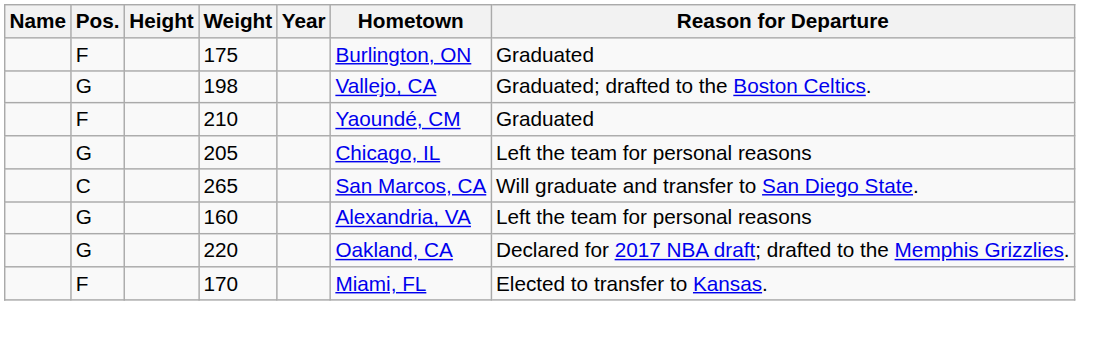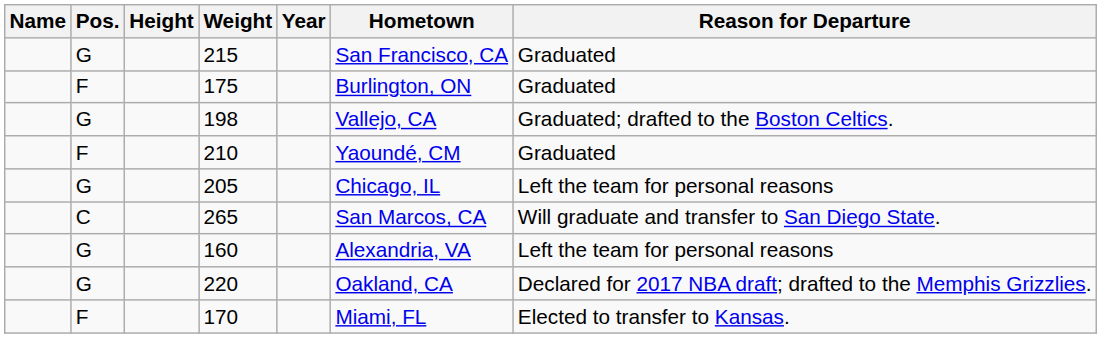 <table class="wikitable sortable" style="font-size:90%;" border="1">
 <tr>
 <th>Name</th>
 <th>Pos.</th>
 <th>Height</th>
 <th>Weight</th>
 <th>Year</th>
 <th>Hometown</th>
 <th ! class="unsortable">Reason for Departure</th>
+</tr>
+<tr>
+<td></td>
+<td>G</td>
+<td></td>
+<td>215</td>
+<td></td>
+<td><a href='#'>San Francisco, CA</a></td>
+<td>Graduated</td>
 </tr>
 <tr>
 <td></td>
 <td>F</td>
 <td></td>
 <td>175</td>
 <td></td>
 <td><a href='#'>Burlington, ON</a></td>
 <td>Graduated</td>
 </tr>
 <tr>
 <td></td>
 <td>G</td>
 <td></td>
 <td>198</td>
 <td></td>
 <td><a href='#'>Vallejo, CA</a></td>
 <td>Graduated; drafted to the <a href='#'>Boston Celtics</a>.</td>
 </tr>
 <tr>
 <td></td>
 <td>F</td>
 <td></td>
 <td>210</td>
 <td></td>
 <td><a href='#'>Yaoundé, CM</a></td>
 <td>Graduated</td>
 </tr>
 <tr>
 <td></td>
 <td>G</td>
 <td></td>
 <td>205</td>
 <td></td>
 <td><a href='#'>Chicago, IL</a></td>
 <td>Left the team for personal reasons</td>
 </tr>
 <tr>
 <td></td>
 <td>C</td>
 <td></td>
 <td>265</td>
 <td></td>
 <td><a href='#'>San Marcos, CA</a></td>
 <td>Will graduate and transfer to <a href='#'>San Diego State</a>.</td>
 </tr>
 <tr>
 <td></td>
 <td>G</td>
 <td></td>
 <td>160</td>
 <td></td>
 <td><a href='#'>Alexandria, VA</a></td>
 <td>Left the team for personal reasons</td>
 </tr>
 <tr>
 <td></td>
 <td>G</td>
 <td></td>
 <td>220</td>
 <td></td>
 <td><a href='#'>Oakland, CA</a></td>
 <td>Declared for <a href='#'>2017 NBA draft</a>; drafted to the <a href='#'>Memphis Grizzlies</a>.</td>
 </tr>
 <tr>
 <td></td>
 <td>F</td>
 <td></td>
 <td>170</td>
 <td></td>
 <td><a href='#'>Miami, FL</a></td>
 <td>Elected to transfer to <a href='#'>Kansas</a>.</td>
 </tr>
 </table>
